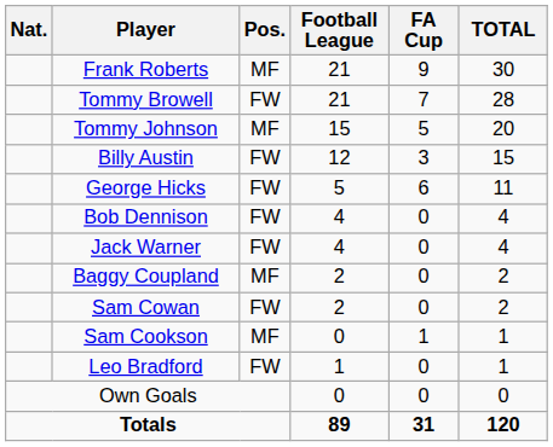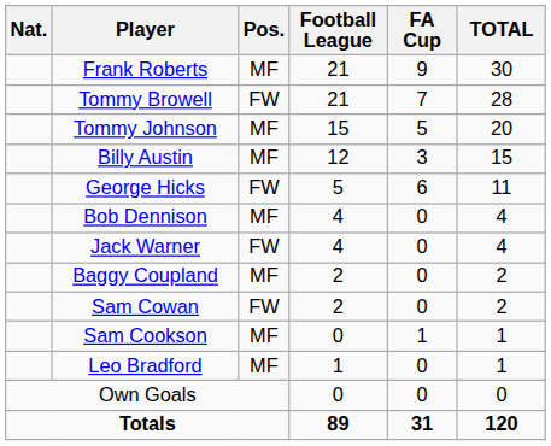 <table class="wikitable sortable alternance"  style="font-size:85%; text-align:center; line-height:14px; width:60%;">
 <tr>
 <th width=10>Nat.</th>
 <th scope="col" style="width:275px;">Player</th>
 <th width=10>Pos.</th>
 <th width=80>Football League</th>
 <th width=80>FA Cup</th>
 <th width=80>TOTAL</th>
 </tr>
 <tr>
 <td></td>
 <td><a href='#'>Frank Roberts</a></td>
 <td>MF</td>
 <td>21</td>
 <td>9</td>
 <td>30</td>
 </tr>
 <tr>
 <td></td>
 <td><a href='#'>Tommy Browell</a></td>
 <td>FW</td>
 <td>21</td>
 <td>7</td>
 <td>28</td>
 </tr>
 <tr>
 <td></td>
 <td><a href='#'>Tommy Johnson</a></td>
 <td>MF</td>
 <td>15</td>
 <td>5</td>
 <td>20</td>
 </tr>
 <tr>
 <td></td>
 <td><a href='#'>Billy Austin</a></td>
-<td>FW</td>
+<td>MF</td>
 <td>12</td>
 <td>3</td>
 <td>15</td>
 </tr>
 <tr>
 <td></td>
 <td><a href='#'>George Hicks</a></td>
 <td>FW</td>
 <td>5</td>
 <td>6</td>
 <td>11</td>
 </tr>
 <tr>
 <td></td>
 <td><a href='#'>Bob Dennison</a></td>
-<td>FW</td>
+<td>MF</td>
 <td>4</td>
 <td>0</td>
 <td>4</td>
 </tr>
 <tr>
 <td></td>
 <td><a href='#'>Jack Warner</a></td>
 <td>FW</td>
 <td>4</td>
 <td>0</td>
 <td>4</td>
 </tr>
 <tr>
 <td></td>
 <td><a href='#'>Baggy Coupland</a></td>
 <td>MF</td>
 <td>2</td>
 <td>0</td>
 <td>2</td>
 </tr>
 <tr>
 <td></td>
 <td><a href='#'>Sam Cowan</a></td>
 <td>FW</td>
 <td>2</td>
 <td>0</td>
 <td>2</td>
 </tr>
 <tr>
 <td></td>
 <td><a href='#'>Sam Cookson</a></td>
 <td>MF</td>
 <td>0</td>
 <td>1</td>
 <td>1</td>
 </tr>
 <tr>
 <td></td>
 <td><a href='#'>Leo Bradford</a></td>
-<td>FW</td>
+<td>MF</td>
 <td>1</td>
 <td>0</td>
 <td>1</td>
 </tr>
 <tr class="sortbottom">
 <td colspan="3">Own Goals</td>
 <td>0</td>
 <td>0</td>
 <td>0</td>
 </tr>
 <tr class="sortbottom">
 <td colspan="3"><strong>Totals</strong></td>
 <td><strong>89</strong></td>
 <td><strong>31</strong></td>
 <td><strong>120</strong></td>
 </tr>
 </table>
